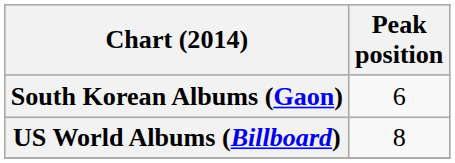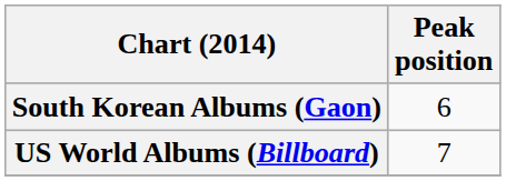 <table class="wikitable plainrowheaders sortable">
 <tr>
 <th scope="col">Chart (2014)</th>
 <th scope="col">Peak<br>position</th>
 </tr>
 <tr>
 <th scope="row">South Korean Albums (<a href='#'>Gaon</a>)</th>
 <td style="text-align:center">6</td>
 </tr>
 <tr>
 <th scope="row">US World Albums (<a href='#'><em>Billboard</em></a>)</th>
-<td style="text-align:center">8</td>
+<td style="text-align:center">7</td>
 </tr>
 <tr>
 </tr>
 </table>
